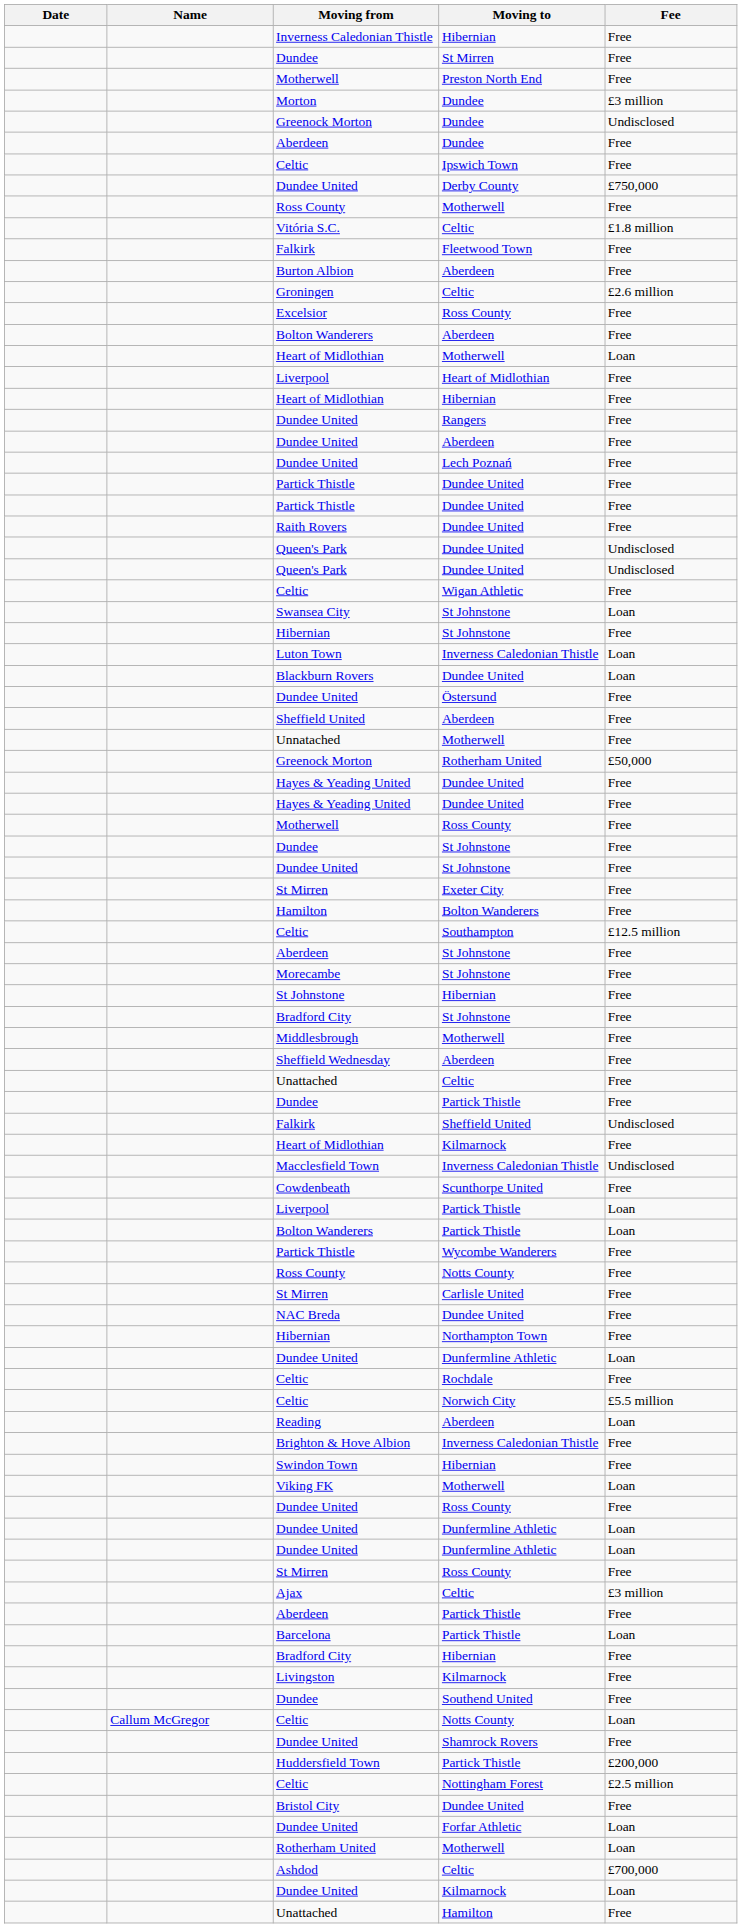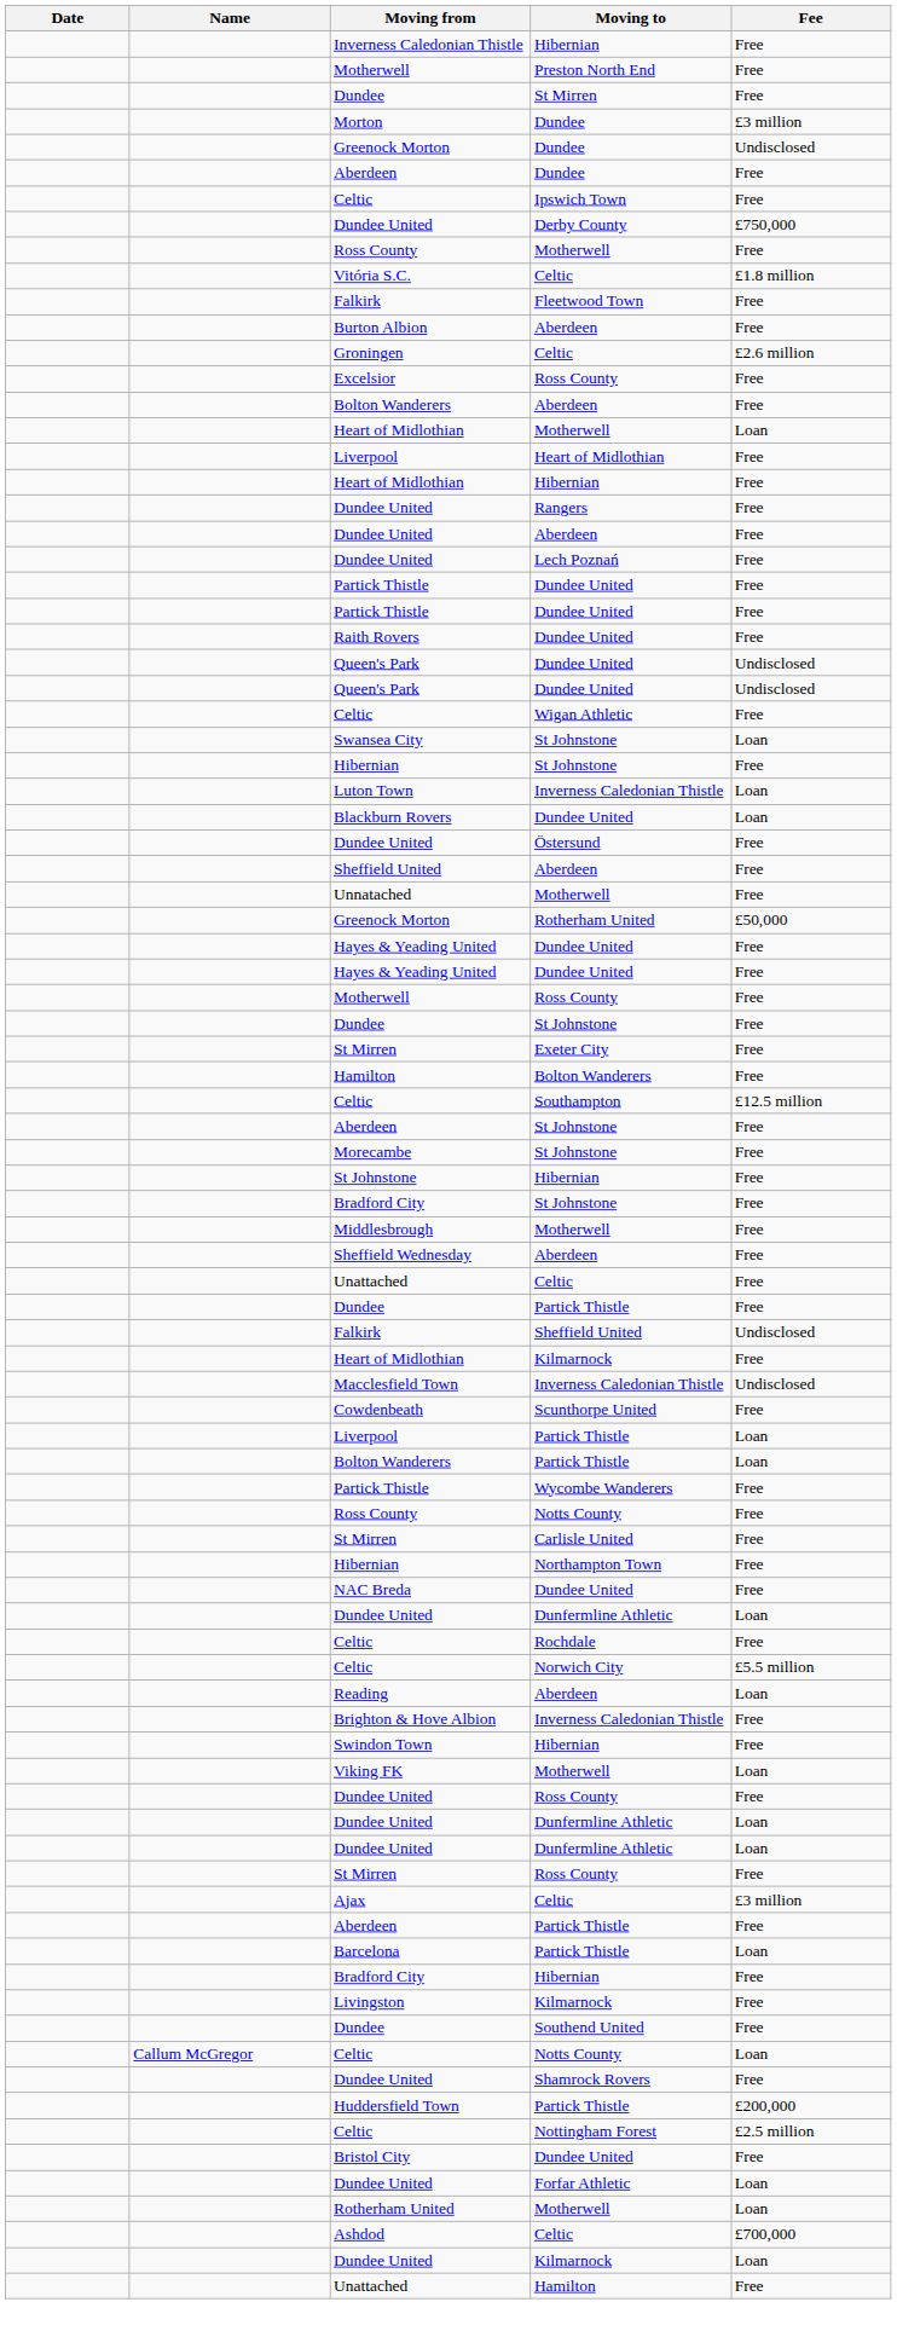 <table class="wikitable sortable">
 <tr>
 <th style="width:115px;">Date</th>
 <th style="width:190px;">Name</th>
 <th style="width:190px;">Moving from</th>
 <th style="width:190px;">Moving to</th>
 <th style="width:150px;">Fee</th>
 </tr>
 <tr>
 <td><strong></strong></td>
 <td></td>
 <td><a href='#'>Inverness Caledonian Thistle</a></td>
 <td><a href='#'>Hibernian</a></td>
 <td>Free</td>
 </tr>
 <tr>
 <td><strong></strong></td>
 <td></td>
-<td><a href='#'>Dundee</a></td>
-<td><a href='#'>St Mirren</a></td>
+<td><a href='#'>Motherwell</a></td>
+<td><a href='#'>Preston North End</a></td>
 <td>Free</td>
 </tr>
 <tr>
 <td><strong></strong></td>
 <td></td>
-<td><a href='#'>Motherwell</a></td>
-<td><a href='#'>Preston North End</a></td>
+<td><a href='#'>Dundee</a></td>
+<td><a href='#'>St Mirren</a></td>
 <td>Free</td>
 </tr>
 <tr>
 <td><strong></strong></td>
 <td></td>
 <td><a href='#'>Morton</a></td>
 <td><a href='#'>Dundee</a></td>
 <td>£3 million</td>
 </tr>
 <tr>
 <td><strong></strong></td>
 <td></td>
 <td><a href='#'>Greenock Morton</a></td>
 <td><a href='#'>Dundee</a></td>
 <td>Undisclosed</td>
 </tr>
 <tr>
 <td><strong></strong></td>
 <td></td>
 <td><a href='#'>Aberdeen</a></td>
 <td><a href='#'>Dundee</a></td>
 <td>Free</td>
 </tr>
 <tr>
 <td><strong></strong></td>
 <td></td>
 <td><a href='#'>Celtic</a></td>
 <td><a href='#'>Ipswich Town</a></td>
 <td>Free</td>
 </tr>
 <tr>
 <td><strong></strong></td>
 <td></td>
 <td><a href='#'>Dundee United</a></td>
 <td><a href='#'>Derby County</a></td>
 <td>£750,000</td>
 </tr>
 <tr>
 <td><strong></strong></td>
 <td></td>
 <td><a href='#'>Ross County</a></td>
 <td><a href='#'>Motherwell</a></td>
 <td>Free</td>
 </tr>
 <tr>
 <td><strong></strong></td>
 <td></td>
 <td><a href='#'>Vitória S.C.</a></td>
 <td><a href='#'>Celtic</a></td>
 <td>£1.8 million</td>
 </tr>
 <tr>
 <td><strong></strong></td>
 <td></td>
 <td><a href='#'>Falkirk</a></td>
 <td><a href='#'>Fleetwood Town</a></td>
 <td>Free</td>
 </tr>
 <tr>
 <td><strong></strong></td>
 <td></td>
 <td><a href='#'>Burton Albion</a></td>
 <td><a href='#'>Aberdeen</a></td>
 <td>Free</td>
 </tr>
 <tr>
 <td><strong></strong></td>
 <td></td>
 <td><a href='#'>Groningen</a></td>
 <td><a href='#'>Celtic</a></td>
 <td>£2.6 million</td>
 </tr>
 <tr>
 <td><strong></strong></td>
 <td></td>
 <td><a href='#'>Excelsior</a></td>
 <td><a href='#'>Ross County</a></td>
 <td>Free</td>
 </tr>
 <tr>
 <td><strong></strong></td>
 <td></td>
 <td><a href='#'>Bolton Wanderers</a></td>
 <td><a href='#'>Aberdeen</a></td>
 <td>Free</td>
 </tr>
 <tr>
 <td><strong></strong></td>
 <td></td>
 <td><a href='#'>Heart of Midlothian</a></td>
 <td><a href='#'>Motherwell</a></td>
 <td>Loan</td>
 </tr>
 <tr>
 <td><strong></strong></td>
 <td></td>
 <td><a href='#'>Liverpool</a></td>
 <td><a href='#'>Heart of Midlothian</a></td>
 <td>Free</td>
 </tr>
 <tr>
 <td><strong></strong></td>
 <td></td>
 <td><a href='#'>Heart of Midlothian</a></td>
 <td><a href='#'>Hibernian</a></td>
 <td>Free</td>
 </tr>
 <tr>
 <td><strong></strong></td>
 <td></td>
 <td><a href='#'>Dundee United</a></td>
 <td><a href='#'>Rangers</a></td>
 <td>Free</td>
 </tr>
 <tr>
 <td><strong></strong></td>
 <td></td>
 <td><a href='#'>Dundee United</a></td>
 <td><a href='#'>Aberdeen</a></td>
 <td>Free</td>
 </tr>
 <tr>
 <td><strong></strong></td>
 <td></td>
 <td><a href='#'>Dundee United</a></td>
 <td><a href='#'>Lech Poznań</a></td>
 <td>Free</td>
 </tr>
 <tr>
 <td><strong></strong></td>
 <td></td>
 <td><a href='#'>Partick Thistle</a></td>
 <td><a href='#'>Dundee United</a></td>
 <td>Free</td>
 </tr>
 <tr>
 <td><strong></strong></td>
 <td></td>
 <td><a href='#'>Partick Thistle</a></td>
 <td><a href='#'>Dundee United</a></td>
 <td>Free</td>
 </tr>
 <tr>
 <td><strong></strong></td>
 <td></td>
 <td><a href='#'>Raith Rovers</a></td>
 <td><a href='#'>Dundee United</a></td>
 <td>Free</td>
 </tr>
 <tr>
 <td><strong></strong></td>
 <td></td>
 <td><a href='#'>Queen's Park</a></td>
 <td><a href='#'>Dundee United</a></td>
 <td>Undisclosed</td>
 </tr>
 <tr>
 <td><strong></strong></td>
 <td></td>
 <td><a href='#'>Queen's Park</a></td>
 <td><a href='#'>Dundee United</a></td>
 <td>Undisclosed</td>
 </tr>
 <tr>
 <td><strong></strong></td>
 <td></td>
 <td><a href='#'>Celtic</a></td>
 <td><a href='#'>Wigan Athletic</a></td>
 <td>Free</td>
 </tr>
 <tr>
 <td><strong></strong></td>
 <td></td>
 <td><a href='#'>Swansea City</a></td>
 <td><a href='#'>St Johnstone</a></td>
 <td>Loan</td>
 </tr>
 <tr>
 <td><strong></strong></td>
 <td></td>
 <td><a href='#'>Hibernian</a></td>
 <td><a href='#'>St Johnstone</a></td>
 <td>Free</td>
 </tr>
 <tr>
 <td><strong></strong></td>
 <td></td>
 <td><a href='#'>Luton Town</a></td>
 <td><a href='#'>Inverness Caledonian Thistle</a></td>
 <td>Loan</td>
 </tr>
 <tr>
 <td><strong></strong></td>
 <td></td>
 <td><a href='#'>Blackburn Rovers</a></td>
 <td><a href='#'>Dundee United</a></td>
 <td>Loan</td>
 </tr>
 <tr>
 <td><strong></strong></td>
 <td></td>
 <td><a href='#'>Dundee United</a></td>
 <td><a href='#'>Östersund</a></td>
 <td>Free</td>
 </tr>
 <tr>
 <td><strong></strong></td>
 <td></td>
 <td><a href='#'>Sheffield United</a></td>
 <td><a href='#'>Aberdeen</a></td>
 <td>Free</td>
 </tr>
 <tr>
 <td><strong></strong></td>
 <td></td>
 <td>Unnatached</td>
 <td><a href='#'>Motherwell</a></td>
 <td>Free</td>
 </tr>
 <tr>
 <td><strong></strong></td>
 <td></td>
 <td><a href='#'>Greenock Morton</a></td>
 <td><a href='#'>Rotherham United</a></td>
 <td>£50,000</td>
 </tr>
 <tr>
 <td><strong></strong></td>
 <td></td>
 <td><a href='#'>Hayes & Yeading United</a></td>
 <td><a href='#'>Dundee United</a></td>
 <td>Free</td>
 </tr>
 <tr>
 <td><strong></strong></td>
 <td></td>
 <td><a href='#'>Hayes & Yeading United</a></td>
 <td><a href='#'>Dundee United</a></td>
 <td>Free</td>
 </tr>
 <tr>
 <td><strong></strong></td>
 <td></td>
 <td><a href='#'>Motherwell</a></td>
 <td><a href='#'>Ross County</a></td>
 <td>Free</td>
 </tr>
 <tr>
 <td><strong></strong></td>
 <td></td>
 <td><a href='#'>Dundee</a></td>
 <td><a href='#'>St Johnstone</a></td>
 <td>Free</td>
 </tr>
 <tr>
 <td><strong></strong></td>
 <td></td>
-<td><a href='#'>Dundee United</a></td>
-<td><a href='#'>St Johnstone</a></td>
-<td>Free</td>
-</tr>
-<tr>
-<td><strong></strong></td>
-<td></td>
 <td><a href='#'>St Mirren</a></td>
 <td><a href='#'>Exeter City</a></td>
 <td>Free</td>
 </tr>
 <tr>
 <td><strong></strong></td>
 <td></td>
 <td><a href='#'>Hamilton</a></td>
 <td><a href='#'>Bolton Wanderers</a></td>
 <td>Free</td>
 </tr>
 <tr>
 <td><strong></strong></td>
 <td></td>
 <td><a href='#'>Celtic</a></td>
 <td><a href='#'>Southampton</a></td>
 <td>£12.5 million</td>
 </tr>
 <tr>
 <td><strong></strong></td>
 <td></td>
 <td><a href='#'>Aberdeen</a></td>
 <td><a href='#'>St Johnstone</a></td>
 <td>Free</td>
 </tr>
 <tr>
 <td><strong></strong></td>
 <td></td>
 <td><a href='#'>Morecambe</a></td>
 <td><a href='#'>St Johnstone</a></td>
 <td>Free</td>
 </tr>
 <tr>
 <td><strong></strong></td>
 <td></td>
 <td><a href='#'>St Johnstone</a></td>
 <td><a href='#'>Hibernian</a></td>
 <td>Free</td>
 </tr>
 <tr>
 <td><strong></strong></td>
 <td></td>
 <td><a href='#'>Bradford City</a></td>
 <td><a href='#'>St Johnstone</a></td>
 <td>Free</td>
 </tr>
 <tr>
 <td><strong></strong></td>
 <td></td>
 <td><a href='#'>Middlesbrough</a></td>
 <td><a href='#'>Motherwell</a></td>
 <td>Free</td>
 </tr>
 <tr>
 <td><strong></strong></td>
 <td></td>
 <td><a href='#'>Sheffield Wednesday</a></td>
 <td><a href='#'>Aberdeen</a></td>
 <td>Free</td>
 </tr>
 <tr>
 <td><strong></strong></td>
 <td></td>
 <td>Unattached</td>
 <td><a href='#'>Celtic</a></td>
 <td>Free</td>
 </tr>
 <tr>
 <td><strong></strong></td>
 <td></td>
 <td><a href='#'>Dundee</a></td>
 <td><a href='#'>Partick Thistle</a></td>
 <td>Free</td>
 </tr>
 <tr>
 <td><strong></strong></td>
 <td></td>
 <td><a href='#'>Falkirk</a></td>
 <td><a href='#'>Sheffield United</a></td>
 <td>Undisclosed</td>
 </tr>
 <tr>
 <td><strong></strong></td>
 <td></td>
 <td><a href='#'>Heart of Midlothian</a></td>
 <td><a href='#'>Kilmarnock</a></td>
 <td>Free</td>
 </tr>
 <tr>
 <td><strong></strong></td>
 <td></td>
 <td><a href='#'>Macclesfield Town</a></td>
 <td><a href='#'>Inverness Caledonian Thistle</a></td>
 <td>Undisclosed</td>
 </tr>
 <tr>
 <td><strong></strong></td>
 <td></td>
 <td><a href='#'>Cowdenbeath</a></td>
 <td><a href='#'>Scunthorpe United</a></td>
 <td>Free</td>
 </tr>
 <tr>
 <td><strong></strong></td>
 <td></td>
 <td><a href='#'>Liverpool</a></td>
 <td><a href='#'>Partick Thistle</a></td>
 <td>Loan</td>
 </tr>
 <tr>
 <td><strong></strong></td>
 <td></td>
 <td><a href='#'>Bolton Wanderers</a></td>
 <td><a href='#'>Partick Thistle</a></td>
 <td>Loan</td>
 </tr>
 <tr>
 <td><strong></strong></td>
 <td></td>
 <td><a href='#'>Partick Thistle</a></td>
 <td><a href='#'>Wycombe Wanderers</a></td>
 <td>Free</td>
 </tr>
 <tr>
 <td><strong></strong></td>
 <td></td>
 <td><a href='#'>Ross County</a></td>
 <td><a href='#'>Notts County</a></td>
 <td>Free</td>
 </tr>
 <tr>
 <td><strong></strong></td>
 <td></td>
 <td><a href='#'>St Mirren</a></td>
 <td><a href='#'>Carlisle United</a></td>
 <td>Free</td>
 </tr>
 <tr>
 <td><strong></strong></td>
 <td></td>
-<td><a href='#'>NAC Breda</a></td>
-<td><a href='#'>Dundee United</a></td>
+<td><a href='#'>Hibernian</a></td>
+<td><a href='#'>Northampton Town</a></td>
 <td>Free</td>
 </tr>
 <tr>
 <td><strong></strong></td>
 <td></td>
-<td><a href='#'>Hibernian</a></td>
-<td><a href='#'>Northampton Town</a></td>
+<td><a href='#'>NAC Breda</a></td>
+<td><a href='#'>Dundee United</a></td>
 <td>Free</td>
 </tr>
 <tr>
 <td><strong></strong></td>
 <td></td>
 <td><a href='#'>Dundee United</a></td>
 <td><a href='#'>Dunfermline Athletic</a></td>
 <td>Loan</td>
 </tr>
 <tr>
 <td><strong></strong></td>
 <td></td>
 <td><a href='#'>Celtic</a></td>
 <td><a href='#'>Rochdale</a></td>
 <td>Free</td>
 </tr>
 <tr>
 <td><strong></strong></td>
 <td></td>
 <td><a href='#'>Celtic</a></td>
 <td><a href='#'>Norwich City</a></td>
 <td>£5.5 million</td>
 </tr>
 <tr>
 <td><strong></strong></td>
 <td></td>
 <td><a href='#'>Reading</a></td>
 <td><a href='#'>Aberdeen</a></td>
 <td>Loan</td>
 </tr>
 <tr>
 <td><strong></strong></td>
 <td></td>
 <td><a href='#'>Brighton & Hove Albion</a></td>
 <td><a href='#'>Inverness Caledonian Thistle</a></td>
 <td>Free</td>
 </tr>
 <tr>
 <td><strong></strong></td>
 <td></td>
 <td><a href='#'>Swindon Town</a></td>
 <td><a href='#'>Hibernian</a></td>
 <td>Free</td>
 </tr>
 <tr>
 <td><strong></strong></td>
 <td></td>
 <td><a href='#'>Viking FK</a></td>
 <td><a href='#'>Motherwell</a></td>
 <td>Loan</td>
 </tr>
 <tr>
 <td><strong></strong></td>
 <td></td>
 <td><a href='#'>Dundee United</a></td>
 <td><a href='#'>Ross County</a></td>
 <td>Free</td>
 </tr>
 <tr>
 <td><strong></strong></td>
 <td></td>
 <td><a href='#'>Dundee United</a></td>
 <td><a href='#'>Dunfermline Athletic</a></td>
 <td>Loan</td>
 </tr>
 <tr>
 <td><strong></strong></td>
 <td></td>
 <td><a href='#'>Dundee United</a></td>
 <td><a href='#'>Dunfermline Athletic</a></td>
 <td>Loan</td>
 </tr>
 <tr>
 <td><strong></strong></td>
 <td></td>
 <td><a href='#'>St Mirren</a></td>
 <td><a href='#'>Ross County</a></td>
 <td>Free</td>
 </tr>
 <tr>
 <td><strong></strong></td>
 <td></td>
 <td><a href='#'>Ajax</a></td>
 <td><a href='#'>Celtic</a></td>
 <td>£3 million</td>
 </tr>
 <tr>
 <td><strong></strong></td>
 <td></td>
 <td><a href='#'>Aberdeen</a></td>
 <td><a href='#'>Partick Thistle</a></td>
 <td>Free</td>
 </tr>
 <tr>
 <td><strong></strong></td>
 <td></td>
 <td><a href='#'>Barcelona</a></td>
 <td><a href='#'>Partick Thistle</a></td>
 <td>Loan</td>
 </tr>
 <tr>
 <td><strong></strong></td>
 <td></td>
 <td><a href='#'>Bradford City</a></td>
 <td><a href='#'>Hibernian</a></td>
 <td>Free</td>
 </tr>
 <tr>
 <td><strong></strong></td>
 <td></td>
 <td><a href='#'>Livingston</a></td>
 <td><a href='#'>Kilmarnock</a></td>
 <td>Free</td>
 </tr>
 <tr>
 <td><strong></strong></td>
 <td></td>
 <td><a href='#'>Dundee</a></td>
 <td><a href='#'>Southend United</a></td>
 <td>Free</td>
 </tr>
 <tr>
 <td><strong></strong></td>
 <td><a href='#'>Callum McGregor</a></td>
 <td><a href='#'>Celtic</a></td>
 <td><a href='#'>Notts County</a></td>
 <td>Loan</td>
 </tr>
 <tr>
 <td><strong></strong></td>
 <td></td>
 <td><a href='#'>Dundee United</a></td>
 <td><a href='#'>Shamrock Rovers</a></td>
 <td>Free</td>
 </tr>
 <tr>
 <td><strong></strong></td>
 <td></td>
 <td><a href='#'>Huddersfield Town</a></td>
 <td><a href='#'>Partick Thistle</a></td>
 <td>£200,000</td>
 </tr>
 <tr>
 <td><strong></strong></td>
 <td></td>
 <td><a href='#'>Celtic</a></td>
 <td><a href='#'>Nottingham Forest</a></td>
 <td>£2.5 million</td>
 </tr>
 <tr>
 <td><strong></strong></td>
 <td></td>
 <td><a href='#'>Bristol City</a></td>
 <td><a href='#'>Dundee United</a></td>
 <td>Free</td>
 </tr>
 <tr>
 <td><strong></strong></td>
 <td></td>
 <td><a href='#'>Dundee United</a></td>
 <td><a href='#'>Forfar Athletic</a></td>
 <td>Loan</td>
 </tr>
 <tr>
 <td><strong></strong></td>
 <td></td>
 <td><a href='#'>Rotherham United</a></td>
 <td><a href='#'>Motherwell</a></td>
 <td>Loan</td>
 </tr>
 <tr>
 <td><strong></strong></td>
 <td></td>
 <td><a href='#'>Ashdod</a></td>
 <td><a href='#'>Celtic</a></td>
 <td>£700,000</td>
 </tr>
 <tr>
 <td><strong></strong></td>
 <td></td>
 <td><a href='#'>Dundee United</a></td>
 <td><a href='#'>Kilmarnock</a></td>
 <td>Loan</td>
 </tr>
 <tr>
 <td><strong></strong></td>
 <td></td>
 <td>Unattached</td>
 <td><a href='#'>Hamilton</a></td>
 <td>Free</td>
 </tr>
 </table>
